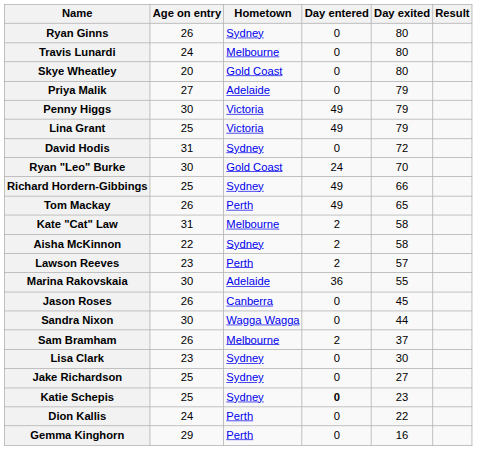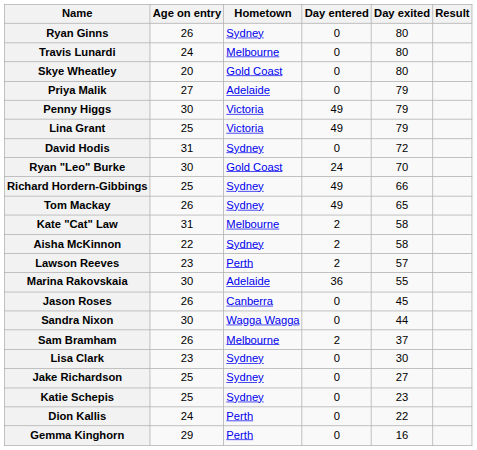 <table class="wikitable sortable" style="text-align:left; line-height:20px; width:auto;">
 <tr>
 <th scope="col">Name</th>
 <th scope="col">Age on entry</th>
 <th scope="col">Hometown</th>
 <th scope="col">Day entered</th>
 <th scope="col">Day exited</th>
 <th scope="col">Result</th>
 </tr>
 <tr>
 <th scope="row">Ryan Ginns</th>
 <td align="center">26</td>
 <td><a href='#'>Sydney</a></td>
 <td align="center">0</td>
 <td align="center">80</td>
 <td></td>
 </tr>
 <tr>
 <th scope="row">Travis Lunardi</th>
 <td align="center">24</td>
 <td><a href='#'>Melbourne</a></td>
 <td align="center">0</td>
 <td align="center">80</td>
 <td></td>
 </tr>
 <tr>
 <th scope="row">Skye Wheatley</th>
 <td align="center">20</td>
 <td><a href='#'>Gold Coast</a></td>
 <td align="center">0</td>
 <td align="center">80</td>
 <td></td>
 </tr>
 <tr>
 <th scope="row">Priya Malik</th>
 <td align="center">27</td>
 <td><a href='#'>Adelaide</a></td>
 <td align="center">0</td>
 <td align="center">79</td>
 <td></td>
 </tr>
 <tr>
 <th scope="row">Penny Higgs</th>
 <td align="center">30</td>
 <td><a href='#'>Victoria</a></td>
 <td align="center">49</td>
 <td align="center">79</td>
 <td></td>
 </tr>
 <tr>
 <th scope="row">Lina Grant</th>
 <td align="center">25</td>
 <td><a href='#'>Victoria</a></td>
 <td align="center">49</td>
 <td align="center">79</td>
 <td></td>
 </tr>
 <tr>
 <th scope="row">David Hodis</th>
 <td align="center">31</td>
 <td><a href='#'>Sydney</a></td>
 <td align="center">0</td>
 <td align="center">72</td>
 <td></td>
 </tr>
 <tr>
 <th scope="row">Ryan "Leo" Burke</th>
 <td align="center">30</td>
 <td><a href='#'>Gold Coast</a></td>
 <td align="center">24</td>
 <td align="center">70</td>
 <td></td>
 </tr>
 <tr>
 <th scope="row">Richard Hordern-Gibbings</th>
 <td align="center">25</td>
 <td><a href='#'>Sydney</a></td>
 <td align="center">49</td>
 <td align="center">66</td>
 <td></td>
 </tr>
 <tr>
 <th scope="row">Tom Mackay</th>
 <td align="center">26</td>
-<td><a href='#'>Perth</a></td>
+<td><a href='#'>Sydney</a></td>
 <td align="center">49</td>
 <td align="center">65</td>
 <td></td>
 </tr>
 <tr>
 <th scope="row">Kate "Cat" Law</th>
 <td align="center">31</td>
 <td><a href='#'>Melbourne</a></td>
 <td align="center">2</td>
 <td align="center">58</td>
 <td></td>
 </tr>
 <tr>
 <th scope="row">Aisha McKinnon</th>
 <td align="center">22</td>
 <td><a href='#'>Sydney</a></td>
 <td align="center">2</td>
 <td align="center">58</td>
 <td></td>
 </tr>
 <tr>
 <th scope="row">Lawson Reeves</th>
 <td align="center">23</td>
 <td><a href='#'>Perth</a></td>
 <td align="center">2</td>
 <td align="center">57</td>
 <td></td>
 </tr>
 <tr>
 <th scope="row">Marina Rakovskaia</th>
 <td align="center">30</td>
 <td><a href='#'>Adelaide</a></td>
 <td align="center">36</td>
 <td align="center">55</td>
 <td></td>
 </tr>
 <tr>
 <th scope="row">Jason Roses</th>
 <td align="center">26</td>
 <td><a href='#'>Canberra</a></td>
 <td align="center">0</td>
 <td align="center">45</td>
 <td></td>
 </tr>
 <tr>
 <th scope="row">Sandra Nixon</th>
 <td align="center">30</td>
 <td><a href='#'>Wagga Wagga</a></td>
 <td align="center">0</td>
 <td align="center">44</td>
 <td></td>
 </tr>
 <tr>
 <th scope="row">Sam Bramham</th>
 <td align="center">26</td>
 <td><a href='#'>Melbourne</a></td>
 <td align="center">2</td>
 <td align="center">37</td>
 <td></td>
 </tr>
 <tr>
 <th scope="row">Lisa Clark</th>
 <td align="center">23</td>
 <td><a href='#'>Sydney</a></td>
 <td align="center">0</td>
 <td align="center">30</td>
 <td></td>
 </tr>
 <tr>
 <th scope="row">Jake Richardson</th>
 <td align="center">25</td>
 <td><a href='#'>Sydney</a></td>
 <td align="center">0</td>
 <td align="center">27</td>
 <td></td>
 </tr>
 <tr>
 <th scope="row">Katie Schepis</th>
 <td align="center">25</td>
 <td><a href='#'>Sydney</a></td>
-<td align="center"><strong>0</strong></td>
+<td align="center">0</td>
 <td align="center">23</td>
 <td></td>
 </tr>
 <tr>
 <th scope="row">Dion Kallis</th>
 <td align="center">24</td>
 <td><a href='#'>Perth</a></td>
 <td align="center">0</td>
 <td align="center">22</td>
 <td></td>
 </tr>
 <tr>
 <th scope="row">Gemma Kinghorn</th>
 <td align="center">29</td>
 <td><a href='#'>Perth</a></td>
 <td align="center">0</td>
 <td align="center">16</td>
 <td></td>
 </tr>
 </table>
